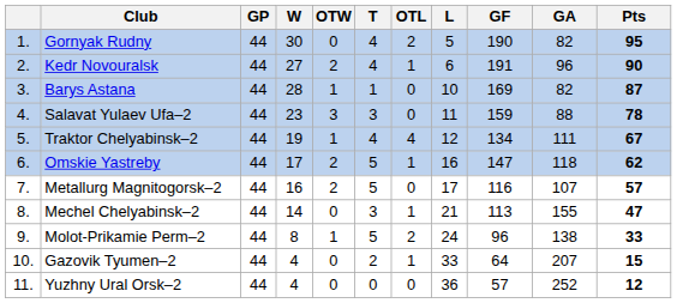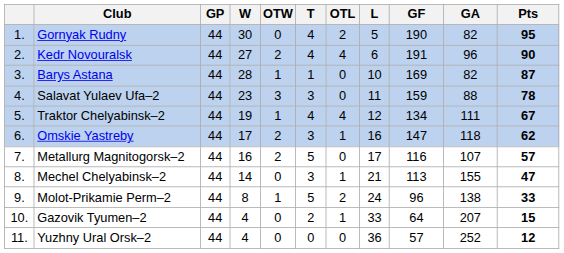 <table class="wikitable">
 <tr>
 <th width="30"></th>
 <th width="200">Club</th>
 <th width="30">GP</th>
 <th width="30">W</th>
 <th width="35">OTW</th>
 <th width="30">T</th>
 <th width="35">OTL</th>
 <th width="30">L</th>
 <th width="60">GF</th>
 <th width="60">GA</th>
 <th width="70">Pts</th>
 </tr>
 <tr bgcolor="#BCD2EE" align="center">
 <td>1.</td>
 <td align="left"><a href='#'>Gornyak Rudny</a></td>
 <td>44</td>
 <td>30</td>
 <td>0</td>
 <td>4</td>
 <td>2</td>
 <td>5</td>
 <td>190</td>
 <td>82</td>
 <td><strong>95</strong></td>
 </tr>
 <tr bgcolor="#BCD2EE" align="center">
 <td>2.</td>
 <td align="left"><a href='#'>Kedr Novouralsk</a></td>
 <td>44</td>
 <td>27</td>
 <td>2</td>
 <td>4</td>
-<td>1</td>
+<td>4</td>
 <td>6</td>
 <td>191</td>
 <td>96</td>
 <td><strong>90</strong></td>
 </tr>
 <tr bgcolor="#BCD2EE" align="center">
 <td>3.</td>
 <td align="left"><a href='#'>Barys Astana</a></td>
 <td>44</td>
 <td>28</td>
 <td>1</td>
 <td>1</td>
 <td>0</td>
 <td>10</td>
 <td>169</td>
 <td>82</td>
 <td><strong>87</strong></td>
 </tr>
 <tr bgcolor="#BCD2EE" align="center">
 <td>4.</td>
 <td align="left">Salavat Yulaev Ufa–2</td>
 <td>44</td>
 <td>23</td>
 <td>3</td>
 <td>3</td>
 <td>0</td>
 <td>11</td>
 <td>159</td>
 <td>88</td>
 <td><strong>78</strong></td>
 </tr>
 <tr bgcolor="#BCD2EE" align="center">
 <td>5.</td>
 <td align="left">Traktor Chelyabinsk–2</td>
 <td>44</td>
 <td>19</td>
 <td>1</td>
 <td>4</td>
 <td>4</td>
 <td>12</td>
 <td>134</td>
 <td>111</td>
 <td><strong>67</strong></td>
 </tr>
 <tr bgcolor="#BCD2EE" align="center">
 <td>6.</td>
 <td align="left"><a href='#'>Omskie Yastreby</a></td>
 <td>44</td>
 <td>17</td>
 <td>2</td>
-<td>5</td>
+<td>3</td>
 <td>1</td>
 <td>16</td>
 <td>147</td>
 <td>118</td>
 <td><strong>62</strong></td>
 </tr>
 <tr bgcolor="#FFFFFF" align="center">
 <td>7.</td>
 <td align="left">Metallurg Magnitogorsk–2</td>
 <td>44</td>
 <td>16</td>
 <td>2</td>
 <td>5</td>
 <td>0</td>
 <td>17</td>
 <td>116</td>
 <td>107</td>
 <td><strong>57</strong></td>
 </tr>
 <tr bgcolor="#FFFFFF" align="center">
 <td>8.</td>
 <td align="left">Mechel Chelyabinsk–2</td>
 <td>44</td>
 <td>14</td>
 <td>0</td>
 <td>3</td>
 <td>1</td>
 <td>21</td>
 <td>113</td>
 <td>155</td>
 <td><strong>47</strong></td>
 </tr>
 <tr bgcolor="#FFFFFF" align="center">
 <td>9.</td>
 <td align="left">Molot-Prikamie Perm–2</td>
 <td>44</td>
 <td>8</td>
 <td>1</td>
 <td>5</td>
 <td>2</td>
 <td>24</td>
 <td>96</td>
 <td>138</td>
 <td><strong>33</strong></td>
 </tr>
 <tr bgcolor="#FFFFFF" align="center">
 <td>10.</td>
 <td align="left">Gazovik Tyumen–2</td>
 <td>44</td>
 <td>4</td>
 <td>0</td>
 <td>2</td>
 <td>1</td>
 <td>33</td>
 <td>64</td>
 <td>207</td>
 <td><strong>15</strong></td>
 </tr>
 <tr bgcolor="#FFFFFF" align="center">
 <td>11.</td>
 <td align="left">Yuzhny Ural Orsk–2</td>
 <td>44</td>
 <td>4</td>
 <td>0</td>
 <td>0</td>
 <td>0</td>
 <td>36</td>
 <td>57</td>
 <td>252</td>
 <td><strong>12</strong></td>
 </tr>
 </table>
